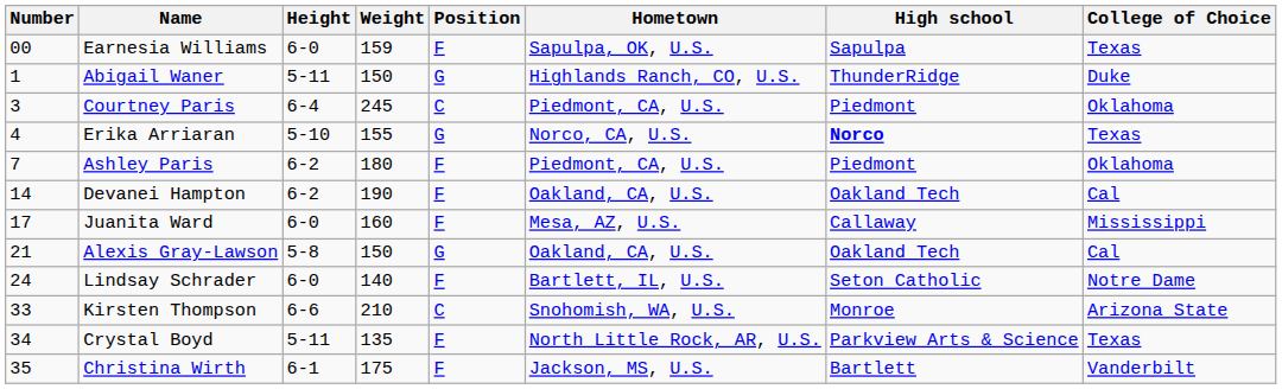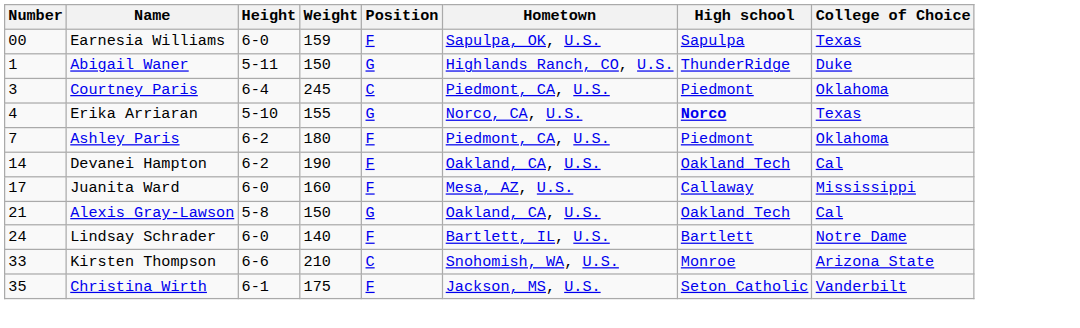 <table class="wikitable sortable" style="font-size: 95%;">
 <tr>
 <th>Number</th>
 <th>Name</th>
 <th>Height</th>
 <th>Weight</th>
 <th>Position</th>
 <th>Hometown</th>
 <th>High school</th>
 <th>College of Choice</th>
 </tr>
 <tr>
 <td>00</td>
 <td>Earnesia Williams</td>
 <td>6-0</td>
 <td>159</td>
 <td><a href='#'>F</a></td>
 <td><a href='#'>Sapulpa, OK</a>, <a href='#'>U.S.</a></td>
 <td><a href='#'>Sapulpa</a></td>
 <td><a href='#'>Texas</a></td>
 </tr>
 <tr>
 <td>1</td>
 <td><a href='#'>Abigail Waner</a></td>
 <td>5-11</td>
 <td>150</td>
 <td><a href='#'>G</a></td>
 <td><a href='#'>Highlands Ranch, CO</a>, <a href='#'>U.S.</a></td>
 <td><a href='#'>ThunderRidge</a></td>
 <td><a href='#'>Duke</a></td>
 </tr>
 <tr>
 <td>3</td>
 <td><a href='#'>Courtney Paris</a></td>
 <td>6-4</td>
 <td>245</td>
 <td><a href='#'>C</a></td>
 <td><a href='#'>Piedmont, CA</a>, <a href='#'>U.S.</a></td>
 <td><a href='#'>Piedmont</a></td>
 <td><a href='#'>Oklahoma</a></td>
 </tr>
 <tr>
 <td>4</td>
 <td>Erika Arriaran</td>
 <td>5-10</td>
 <td>155</td>
 <td><a href='#'>G</a></td>
 <td><a href='#'>Norco, CA</a>, <a href='#'>U.S.</a></td>
 <td><strong><a href='#'>Norco</a></strong></td>
 <td><a href='#'>Texas</a></td>
 </tr>
 <tr>
 <td>7</td>
 <td><a href='#'>Ashley Paris</a></td>
 <td>6-2</td>
 <td>180</td>
 <td><a href='#'>F</a></td>
 <td><a href='#'>Piedmont, CA</a>, <a href='#'>U.S.</a></td>
 <td><a href='#'>Piedmont</a></td>
 <td><a href='#'>Oklahoma</a></td>
 </tr>
 <tr>
 <td>14</td>
 <td>Devanei Hampton</td>
 <td>6-2</td>
 <td>190</td>
 <td><a href='#'>F</a></td>
 <td><a href='#'>Oakland, CA</a>, <a href='#'>U.S.</a></td>
 <td><a href='#'>Oakland Tech</a></td>
 <td><a href='#'>Cal</a></td>
 </tr>
 <tr>
 <td>17</td>
 <td>Juanita Ward</td>
 <td>6-0</td>
 <td>160</td>
 <td><a href='#'>F</a></td>
 <td><a href='#'>Mesa, AZ</a>, <a href='#'>U.S.</a></td>
 <td><a href='#'>Callaway</a></td>
 <td><a href='#'>Mississippi</a></td>
 </tr>
 <tr>
 <td>21</td>
 <td><a href='#'>Alexis Gray-Lawson</a></td>
 <td>5-8</td>
 <td>150</td>
 <td><a href='#'>G</a></td>
 <td><a href='#'>Oakland, CA</a>, <a href='#'>U.S.</a></td>
 <td><a href='#'>Oakland Tech</a></td>
 <td><a href='#'>Cal</a></td>
 </tr>
 <tr>
 <td>24</td>
 <td>Lindsay Schrader</td>
 <td>6-0</td>
 <td>140</td>
 <td><a href='#'>F</a></td>
 <td><a href='#'>Bartlett, IL</a>, <a href='#'>U.S.</a></td>
-<td><a href='#'>Seton Catholic</a></td>
+<td><a href='#'>Bartlett</a></td>
 <td><a href='#'>Notre Dame</a></td>
 </tr>
 <tr>
 <td>33</td>
 <td>Kirsten Thompson</td>
 <td>6-6</td>
 <td>210</td>
 <td><a href='#'>C</a></td>
 <td><a href='#'>Snohomish, WA</a>, <a href='#'>U.S.</a></td>
 <td><a href='#'>Monroe</a></td>
 <td><a href='#'>Arizona State</a></td>
 </tr>
 <tr>
-<td>34</td>
-<td>Crystal Boyd</td>
-<td>5-11</td>
-<td>135</td>
-<td><a href='#'>F</a></td>
-<td><a href='#'>North Little Rock, AR</a>, <a href='#'>U.S.</a></td>
-<td><a href='#'>Parkview Arts & Science</a></td>
-<td><a href='#'>Texas</a></td>
-</tr>
-<tr>
 <td>35</td>
 <td><a href='#'>Christina Wirth</a></td>
 <td>6-1</td>
 <td>175</td>
 <td><a href='#'>F</a></td>
 <td><a href='#'>Jackson, MS</a>, <a href='#'>U.S.</a></td>
-<td><a href='#'>Bartlett</a></td>
+<td><a href='#'>Seton Catholic</a></td>
 <td><a href='#'>Vanderbilt</a></td>
 </tr>
 </table>
